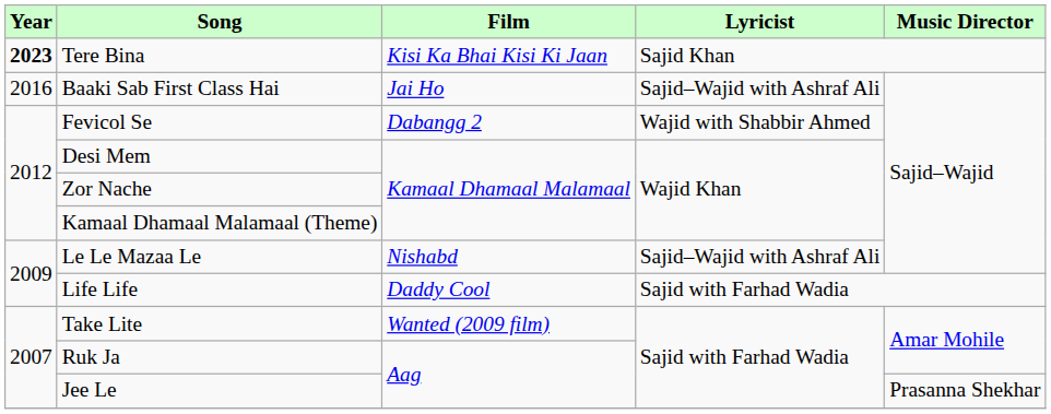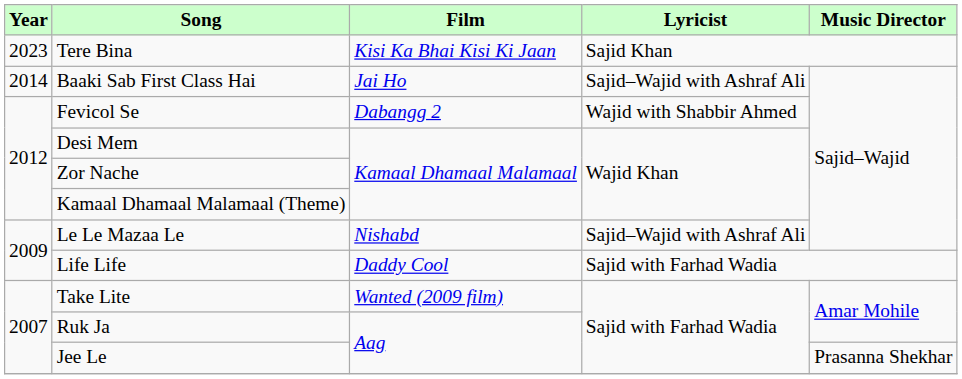 <table class="wikitable">
 <tr>
 <th style="background:#cfc; text-align:center;"><strong>Year</strong></th>
 <th style="background:#cfc; text-align:center;"><strong>Song</strong></th>
 <th style="background:#cfc; text-align:center;"><strong>Film</strong></th>
 <th style="background:#cfc; text-align:center;"><strong>Lyricist</strong></th>
 <th style="background:#cfc; text-align:center;"><strong>Music Director</strong></th>
 </tr>
 <tr>
-<td><strong>2023</strong></td>
+<td>2023</td>
 <td>Tere Bina</td>
 <td><em><a href='#'>Kisi Ka Bhai Kisi Ki Jaan</a></em></td>
 <td colspan=2>Sajid Khan</td>
 </tr>
 <tr>
-<td>2016</td>
+<td>2014</td>
 <td>Baaki Sab First Class Hai</td>
 <td><em><a href='#'>Jai Ho</a></em></td>
 <td>Sajid–Wajid with Ashraf Ali</td>
 <td rowspan="6">Sajid–Wajid</td>
 </tr>
 <tr>
 <td rowspan="4">2012</td>
 <td>Fevicol Se</td>
 <td><em><a href='#'>Dabangg 2</a></em></td>
 <td>Wajid with Shabbir Ahmed</td>
 </tr>
 <tr>
 <td>Desi Mem</td>
 <td rowspan="3"><em><a href='#'>Kamaal Dhamaal Malamaal</a></em></td>
 <td rowspan="3">Wajid Khan</td>
 </tr>
 <tr>
 <td>Zor Nache</td>
 </tr>
 <tr>
 <td>Kamaal Dhamaal Malamaal (Theme)</td>
 </tr>
 <tr>
 <td rowspan="2">2009</td>
 <td>Le Le Mazaa Le</td>
 <td><em><a href='#'>Nishabd</a></em></td>
 <td>Sajid–Wajid with Ashraf Ali</td>
 </tr>
 <tr>
 <td>Life Life</td>
 <td><em><a href='#'>Daddy Cool</a></em></td>
 <td colspan="2">Sajid with Farhad Wadia</td>
 </tr>
 <tr>
 <td rowspan="3">2007</td>
 <td>Take Lite</td>
 <td><em><a href='#'>Wanted (2009 film)</a></em></td>
 <td rowspan="3">Sajid with Farhad Wadia</td>
 <td rowspan="2"><a href='#'>Amar Mohile</a></td>
 </tr>
 <tr>
 <td>Ruk Ja</td>
 <td rowspan="2"><em><a href='#'>Aag</a></em></td>
 </tr>
 <tr>
 <td>Jee Le</td>
 <td>Prasanna Shekhar</td>
 </tr>
 <tr>
 </tr>
 </table>
